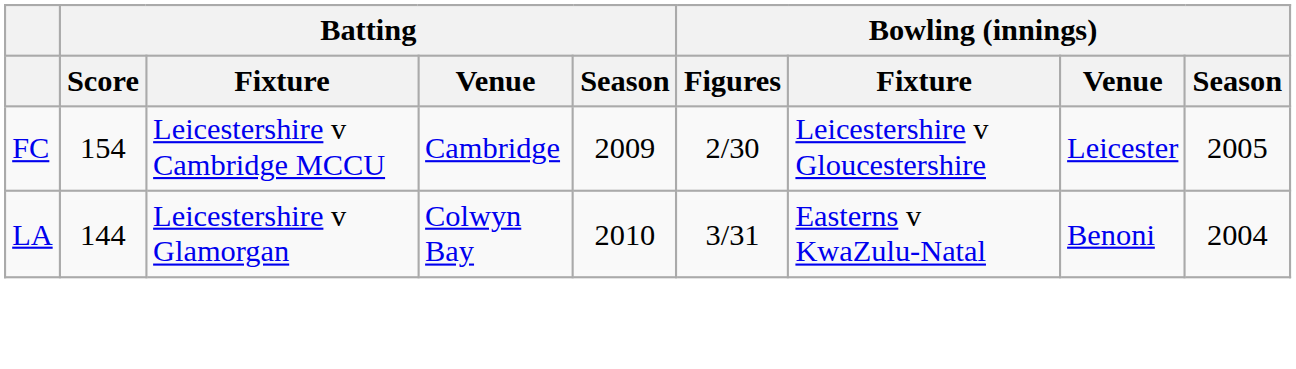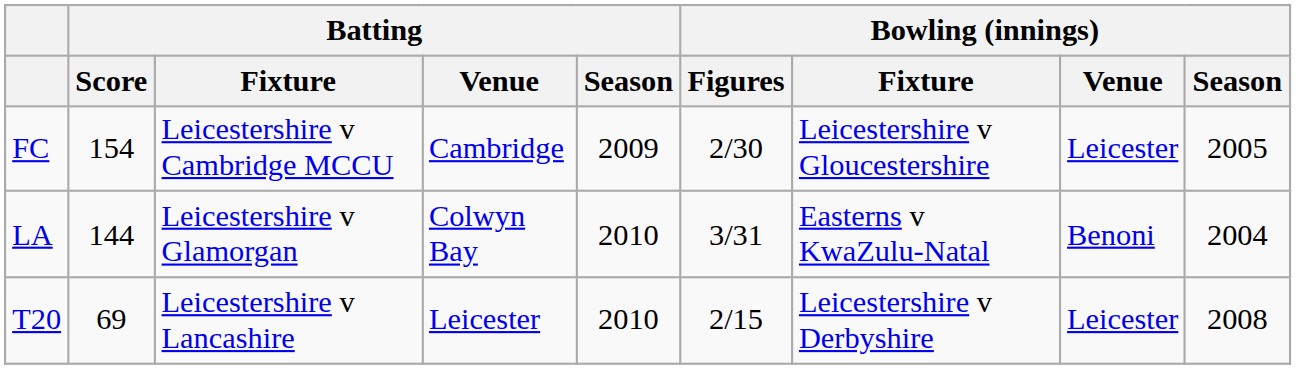 <table class=wikitable style="font-size:90%">
 <tr>
 <th rowspan="1"></th>
 <th colspan="4" rowspan="1">Batting</th>
 <th colspan="4" rowspan="1">Bowling (innings)</th>
 </tr>
 <tr>
 <th></th>
 <th>Score</th>
 <th>Fixture</th>
 <th>Venue</th>
 <th>Season</th>
 <th>Figures</th>
 <th>Fixture</th>
 <th>Venue</th>
 <th>Season</th>
 </tr>
 <tr>
 <td><a href='#'>FC</a></td>
 <td align="center">154</td>
 <td><a href='#'>Leicestershire</a> v <a href='#'>Cambridge MCCU</a></td>
 <td><a href='#'>Cambridge</a></td>
 <td align="center">2009</td>
 <td align="center">2/30</td>
 <td><a href='#'>Leicestershire</a> v <a href='#'>Gloucestershire</a></td>
 <td><a href='#'>Leicester</a></td>
 <td align="center">2005</td>
 </tr>
 <tr>
 <td><a href='#'>LA</a></td>
 <td align="center">144</td>
 <td><a href='#'>Leicestershire</a> v <a href='#'>Glamorgan</a></td>
 <td><a href='#'>Colwyn Bay</a></td>
 <td align="center">2010</td>
 <td align="center">3/31</td>
 <td><a href='#'>Easterns</a> v <a href='#'>KwaZulu-Natal</a></td>
 <td><a href='#'>Benoni</a></td>
 <td align="center">2004</td>
 </tr>
+<tr>
+<td><a href='#'>T20</a></td>
+<td align="center">69</td>
+<td><a href='#'>Leicestershire</a> v <a href='#'>Lancashire</a></td>
+<td><a href='#'>Leicester</a></td>
+<td align="center">2010</td>
+<td align="center">2/15</td>
+<td><a href='#'>Leicestershire</a> v <a href='#'>Derbyshire</a></td>
+<td><a href='#'>Leicester</a></td>
+<td align="center">2008</td>
+</tr>
 </table>
